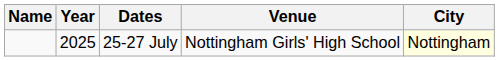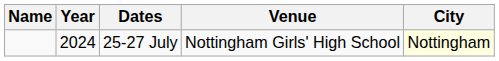 <table class="wikitable">
 <tr>
 <th>Name</th>
 <th>Year</th>
 <th>Dates</th>
 <th>Venue</th>
 <th>City</th>
 </tr>
 <tr>
 <td></td>
-<td>2025</td>
+<td>2024</td>
 <td>25-27 July</td>
 <td>Nottingham Girls' High School</td>
 <td style="background: lightyellow;">Nottingham</td>
 </tr>
 </table>
